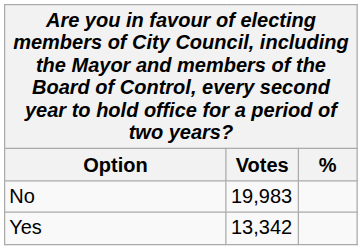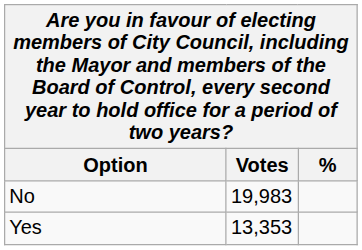 <table class="wikitable">
 <tr>
 <th colspan="3"><em>Are you in favour of electing members of City Council, including the Mayor and members of the Board of Control, every second year to hold office for a period of two years?</em></th>
 </tr>
 <tr>
 <th style="width: 170px">Option</th>
 <th style="width: 50px">Votes</th>
 <th style="width: 40px">%</th>
 </tr>
 <tr>
 <td>No</td>
 <td>19,983</td>
 <td></td>
 </tr>
 <tr>
 <td>Yes</td>
-<td>13,342</td>
+<td>13,353</td>
 <td></td>
 </tr>
 </table>
